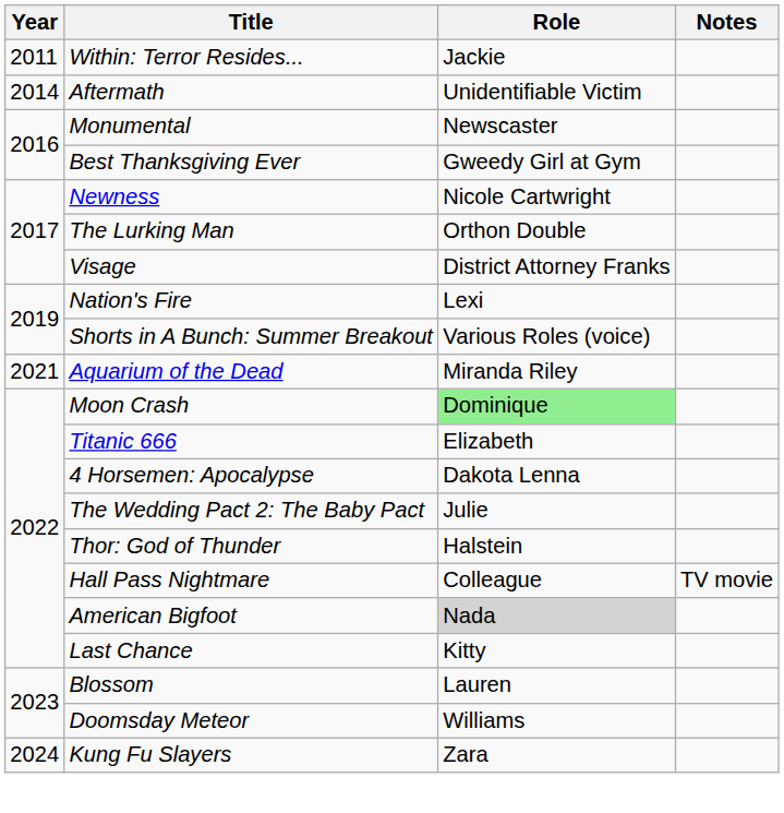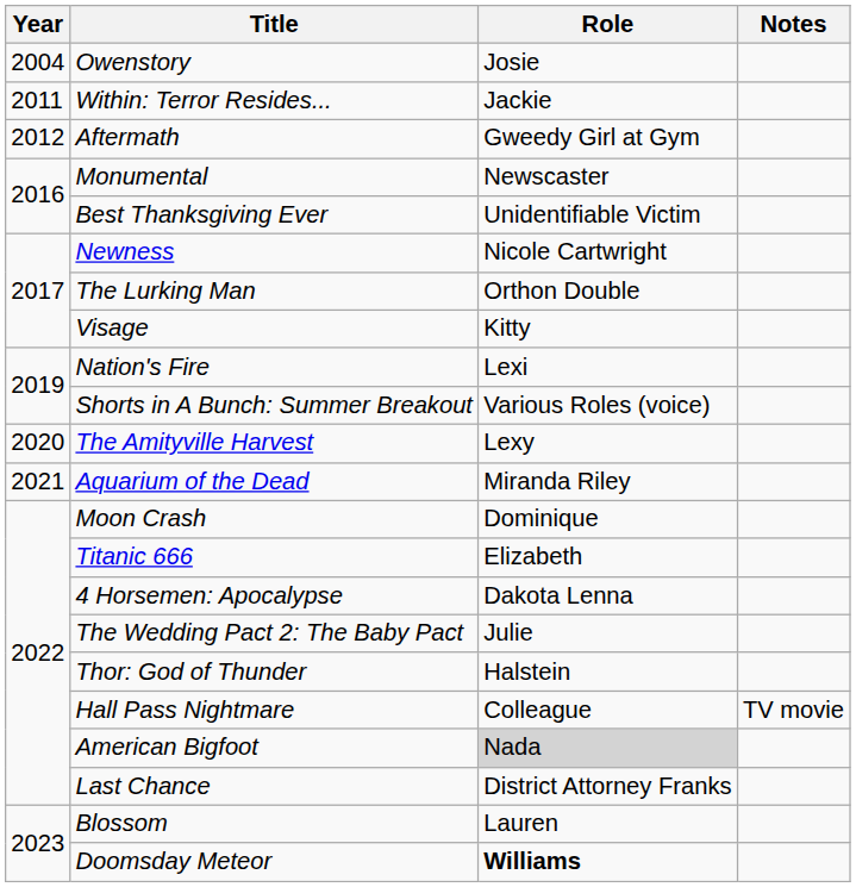 <table class="wikitable plainrowheaders sortable" style="margin-right: 0;">
 <tr>
 <th>Year</th>
 <th>Title</th>
 <th>Role</th>
 <th>Notes</th>
 </tr>
 <tr>
+<td>2004</td>
+<td><em>Owenstory</em></td>
+<td>Josie</td>
+<td></td>
+</tr>
+<tr>
 <td>2011</td>
 <td><em>Within: Terror Resides...</em></td>
 <td>Jackie</td>
 <td></td>
 </tr>
 <tr>
-<td>2014</td>
+<td>2012</td>
 <td><em>Aftermath</em></td>
-<td>Unidentifiable Victim</td>
+<td>Gweedy Girl at Gym</td>
 <td></td>
 </tr>
 <tr>
 <td rowspan="2">2016</td>
 <td><em>Monumental</em></td>
 <td>Newscaster</td>
 <td></td>
 </tr>
 <tr>
 <td><em>Best Thanksgiving Ever</em></td>
-<td>Gweedy Girl at Gym</td>
+<td>Unidentifiable Victim</td>
 <td></td>
 </tr>
 <tr>
 <td rowspan="3">2017</td>
 <td><em><a href='#'>Newness</a></em></td>
 <td>Nicole Cartwright</td>
 <td></td>
 </tr>
 <tr>
 <td><em>The Lurking Man</em></td>
 <td>Orthon Double</td>
 <td></td>
 </tr>
 <tr>
 <td><em>Visage</em></td>
-<td>District Attorney Franks</td>
+<td>Kitty</td>
 <td></td>
 </tr>
 <tr>
 <td rowspan="2">2019</td>
 <td><em>Nation's Fire</em></td>
 <td>Lexi</td>
 <td></td>
 </tr>
 <tr>
 <td><em>Shorts in A Bunch: Summer Breakout</em></td>
 <td>Various Roles (voice)</td>
 <td></td>
 </tr>
 <tr>
+<td>2020</td>
+<td><em><a href='#'>The Amityville Harvest</a></em></td>
+<td>Lexy</td>
+<td></td>
+</tr>
+<tr>
 <td>2021</td>
 <td><em><a href='#'>Aquarium of the Dead</a></em></td>
 <td>Miranda Riley</td>
 <td></td>
 </tr>
 <tr>
 <td rowspan="8">2022</td>
 <td><em>Moon Crash</em></td>
-<td style="background: lightgreen;">Dominique</td>
+<td>Dominique</td>
 <td></td>
 </tr>
 <tr>
 <td><em><a href='#'>Titanic 666</a></em></td>
 <td>Elizabeth</td>
 <td></td>
 </tr>
 <tr>
 <td><em>4 Horsemen: Apocalypse</em></td>
 <td>Dakota Lenna</td>
 <td></td>
 </tr>
 <tr>
 <td><em>The Wedding Pact 2: The Baby Pact</em></td>
 <td>Julie</td>
 <td></td>
 </tr>
 <tr>
 <td><em>Thor: God of Thunder</em></td>
 <td>Halstein</td>
 <td></td>
 </tr>
 <tr>
 <td><em>Hall Pass Nightmare</em></td>
 <td>Colleague</td>
 <td>TV movie</td>
 </tr>
 <tr>
 <td><em>American Bigfoot</em></td>
 <td style="background: lightgrey;">Nada</td>
 <td></td>
 </tr>
 <tr>
 <td><em>Last Chance</em></td>
-<td>Kitty</td>
+<td>District Attorney Franks</td>
 <td></td>
 </tr>
 <tr>
 <td rowspan="2">2023</td>
 <td><em>Blossom</em></td>
 <td>Lauren</td>
 <td></td>
 </tr>
 <tr>
 <td><em>Doomsday Meteor</em></td>
-<td>Williams</td>
-<td></td>
-</tr>
-<tr>
-<td>2024</td>
-<td><em>Kung Fu Slayers</em></td>
-<td>Zara</td>
+<td><strong>Williams</strong></td>
 <td></td>
 </tr>
 </table>
